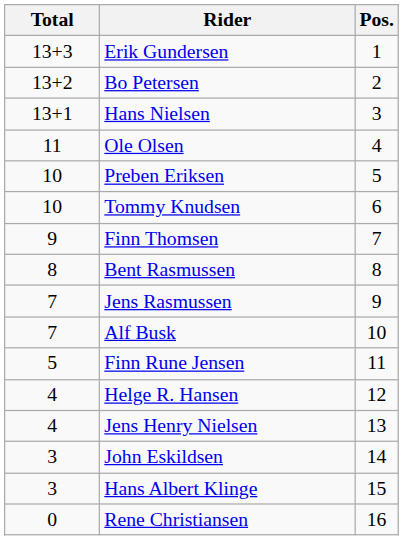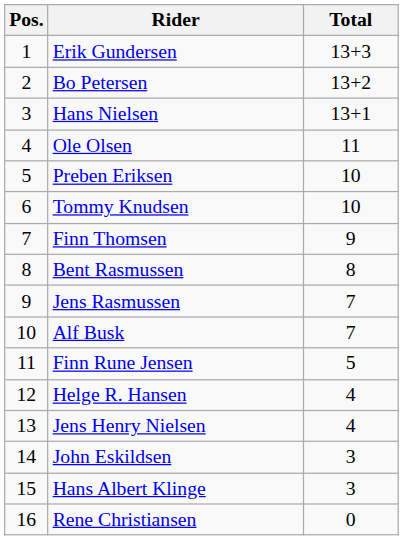 <table class=wikitable>
 <tr>
+<th width=25px>Pos.</th>
+<th width=200px>Rider</th>
 <th width=70px>Total</th>
-<th width=200px>Rider</th>
-<th width=25px>Pos.</th>
 </tr>
 <tr align=center >
+<td>1</td>
+<td align=left><a href='#'>Erik Gundersen</a></td>
 <td>13+3</td>
-<td align=left><a href='#'>Erik Gundersen</a></td>
-<td>1</td>
 </tr>
 <tr align=center >
+<td>2</td>
+<td align=left><a href='#'>Bo Petersen</a></td>
 <td>13+2</td>
-<td align=left><a href='#'>Bo Petersen</a></td>
-<td>2</td>
 </tr>
 <tr align=center >
+<td>3</td>
+<td align=left><a href='#'>Hans Nielsen</a></td>
 <td>13+1</td>
-<td align=left><a href='#'>Hans Nielsen</a></td>
-<td>3</td>
 </tr>
 <tr align=center >
+<td>4</td>
+<td align=left><a href='#'>Ole Olsen</a></td>
 <td>11</td>
-<td align=left><a href='#'>Ole Olsen</a></td>
-<td>4</td>
 </tr>
 <tr align=center >
+<td>5</td>
+<td align=left><a href='#'>Preben Eriksen</a></td>
 <td>10</td>
-<td align=left><a href='#'>Preben Eriksen</a></td>
-<td>5</td>
 </tr>
 <tr align=center >
+<td>6</td>
+<td align=left><a href='#'>Tommy Knudsen</a></td>
 <td>10</td>
-<td align=left><a href='#'>Tommy Knudsen</a></td>
-<td>6</td>
 </tr>
 <tr align=center>
+<td>7</td>
+<td align=left><a href='#'>Finn Thomsen</a></td>
 <td>9</td>
-<td align=left><a href='#'>Finn Thomsen</a></td>
-<td>7</td>
 </tr>
 <tr align=center>
 <td>8</td>
 <td align=left><a href='#'>Bent Rasmussen</a></td>
 <td>8</td>
 </tr>
 <tr align=center>
+<td>9</td>
+<td align=left><a href='#'>Jens Rasmussen</a></td>
 <td>7</td>
-<td align=left><a href='#'>Jens Rasmussen</a></td>
-<td>9</td>
 </tr>
 <tr align=center>
+<td>10</td>
+<td align=left><a href='#'>Alf Busk</a></td>
 <td>7</td>
-<td align=left><a href='#'>Alf Busk</a></td>
-<td>10</td>
 </tr>
 <tr align=center>
+<td>11</td>
+<td align=left><a href='#'>Finn Rune Jensen</a></td>
 <td>5</td>
-<td align=left><a href='#'>Finn Rune Jensen</a></td>
-<td>11</td>
 </tr>
 <tr align=center>
+<td>12</td>
+<td align=left><a href='#'>Helge R. Hansen</a></td>
 <td>4</td>
-<td align=left><a href='#'>Helge R. Hansen</a></td>
-<td>12</td>
 </tr>
 <tr align=center>
+<td>13</td>
+<td align=left><a href='#'>Jens Henry Nielsen</a></td>
 <td>4</td>
-<td align=left><a href='#'>Jens Henry Nielsen</a></td>
-<td>13</td>
 </tr>
 <tr align=center>
+<td>14</td>
+<td align=left><a href='#'>John Eskildsen</a></td>
 <td>3</td>
-<td align=left><a href='#'>John Eskildsen</a></td>
-<td>14</td>
 </tr>
 <tr align=center>
+<td>15</td>
+<td align=left><a href='#'>Hans Albert Klinge</a></td>
 <td>3</td>
-<td align=left><a href='#'>Hans Albert Klinge</a></td>
-<td>15</td>
 </tr>
 <tr align=center>
+<td>16</td>
+<td align=left><a href='#'>Rene Christiansen</a></td>
 <td>0</td>
-<td align=left><a href='#'>Rene Christiansen</a></td>
-<td>16</td>
 </tr>
 </table>
